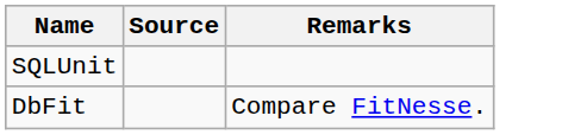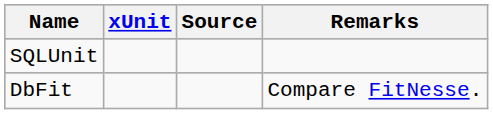 <table class="wikitable sortable">
 <tr>
 <th>Name</th>
+<th><a href='#'>xUnit</a></th>
 <th>Source</th>
 <th>Remarks</th>
 </tr>
 <tr>
 <td>SQLUnit</td>
 <td></td>
 <td></td>
+<td></td>
 </tr>
 <tr>
 <td>DbFit</td>
 <td></td>
+<td></td>
 <td>Compare <a href='#'>FitNesse</a>.</td>
 </tr>
 </table>
